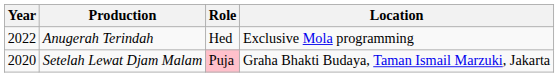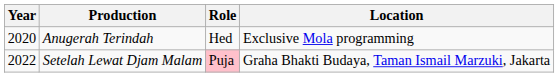 <table class="wikitable sortable">
 <tr>
 <th>Year</th>
 <th>Production</th>
 <th>Role</th>
 <th>Location</th>
 </tr>
 <tr>
-<td>2022</td>
+<td>2020</td>
 <td><em>Anugerah Terindah</em></td>
 <td>Hed</td>
 <td>Exclusive <a href='#'>Mola</a> programming</td>
 </tr>
 <tr>
-<td>2020</td>
+<td>2022</td>
 <td><em>Setelah Lewat Djam Malam</em></td>
 <td style="background: pink;">Puja</td>
 <td>Graha Bhakti Budaya, <a href='#'>Taman Ismail Marzuki</a>, Jakarta<br></td>
 </tr>
 </table>
